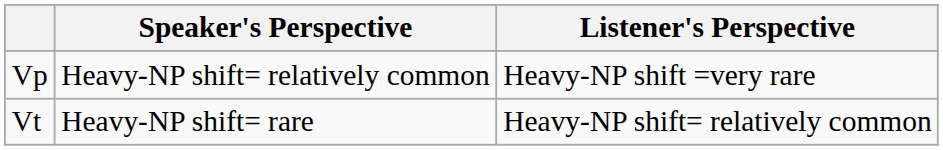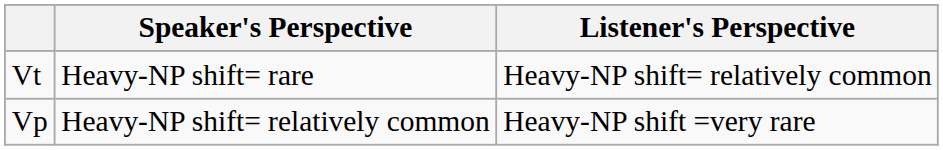 <table class="wikitable">
 <tr>
 <th></th>
 <th>Speaker's Perspective</th>
 <th>Listener's Perspective</th>
 </tr>
 <tr>
+<td>Vt</td>
+<td>Heavy-NP shift= rare</td>
+<td>Heavy-NP shift= relatively common</td>
+</tr>
+<tr>
 <td>Vp</td>
 <td>Heavy-NP shift= relatively common</td>
 <td>Heavy-NP shift =very rare</td>
 </tr>
-<tr>
-<td>Vt</td>
-<td>Heavy-NP shift= rare</td>
-<td>Heavy-NP shift= relatively common</td>
-</tr>
 </table>
